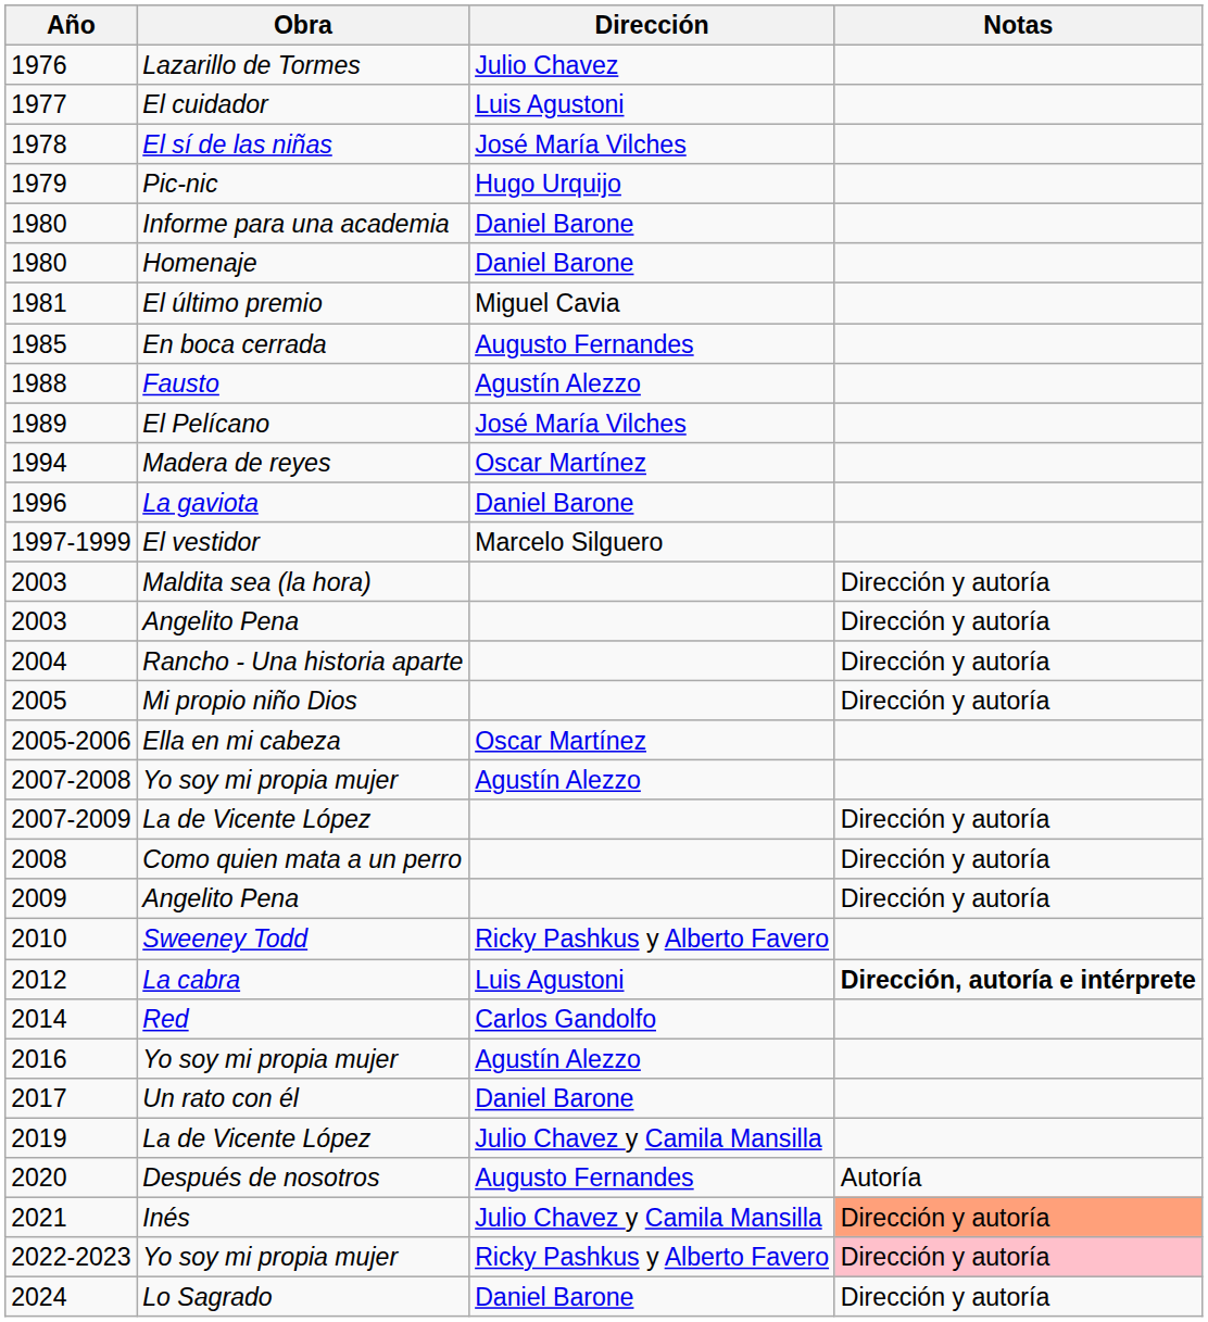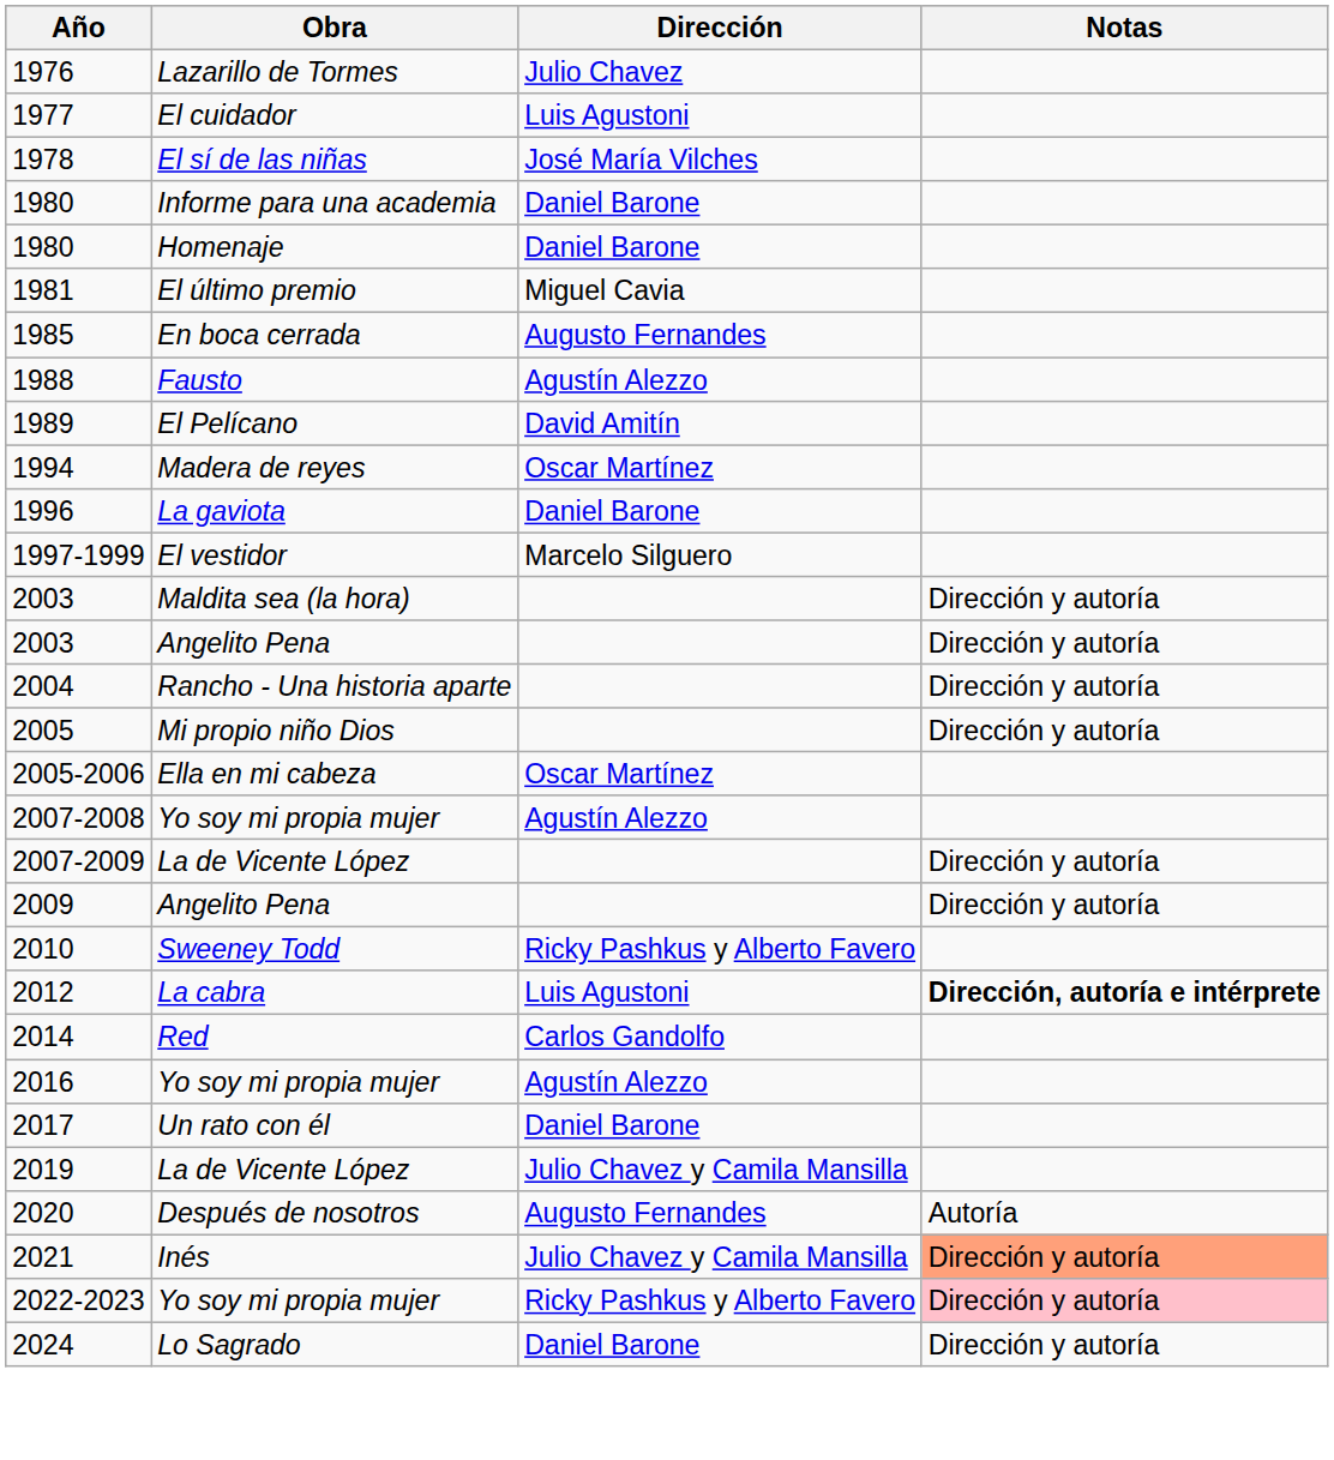 <table class="wikitable" style="font-size: 95%;">
 <tr bgcolor="#CCCCCC" align="center">
 <th>Año</th>
 <th>Obra</th>
 <th>Dirección</th>
 <th>Notas</th>
 </tr>
 <tr>
 <td>1976</td>
 <td><em>Lazarillo de Tormes </em></td>
 <td><a href='#'>Julio Chavez </a></td>
 <td></td>
 </tr>
 <tr>
 <td>1977</td>
 <td><em>El cuidador</em></td>
 <td><a href='#'>Luis Agustoni</a></td>
 <td></td>
 </tr>
 <tr>
 <td>1978</td>
 <td><em><a href='#'>El sí de las niñas</a></em></td>
 <td><a href='#'>José María Vilches</a></td>
-<td></td>
-</tr>
-<tr>
-<td>1979</td>
-<td><em>Pic-nic</em></td>
-<td><a href='#'>Hugo Urquijo</a></td>
 <td></td>
 </tr>
 <tr>
 <td>1980</td>
 <td><em>Informe para una academia</em></td>
 <td><a href='#'>Daniel Barone</a></td>
 <td></td>
 </tr>
 <tr>
 <td>1980</td>
 <td><em>Homenaje</em></td>
 <td><a href='#'>Daniel Barone</a></td>
 <td></td>
 </tr>
 <tr>
 <td>1981</td>
 <td><em>El último premio</em></td>
 <td>Miguel Cavia</td>
 <td></td>
 </tr>
 <tr>
 <td>1985</td>
 <td><em>En boca cerrada</em></td>
 <td><a href='#'>Augusto Fernandes</a></td>
 <td></td>
 </tr>
 <tr>
 <td>1988</td>
 <td><em><a href='#'>Fausto</a></em></td>
 <td><a href='#'>Agustín Alezzo</a></td>
 <td></td>
 </tr>
 <tr>
 <td>1989</td>
 <td><em>El Pelícano </em></td>
-<td><a href='#'>José María Vilches</a></td>
+<td><a href='#'>David Amitín</a></td>
 <td></td>
 </tr>
 <tr>
 <td>1994</td>
 <td><em>Madera de reyes</em></td>
 <td><a href='#'>Oscar Martínez</a></td>
 <td></td>
 </tr>
 <tr>
 <td>1996</td>
 <td><em><a href='#'>La gaviota</a></em></td>
 <td><a href='#'>Daniel Barone</a></td>
 <td></td>
 </tr>
 <tr>
 <td>1997-1999</td>
 <td><em>El vestidor</em></td>
 <td>Marcelo Silguero</td>
 <td></td>
 </tr>
 <tr>
 <td>2003</td>
 <td><em>Maldita sea (la hora)</em></td>
 <td></td>
 <td>Dirección y autoría</td>
 </tr>
 <tr>
 <td>2003</td>
 <td><em>Angelito Pena</em></td>
 <td></td>
 <td>Dirección y autoría</td>
 </tr>
 <tr>
 <td>2004</td>
 <td><em>Rancho - Una historia aparte</em></td>
 <td></td>
 <td>Dirección y autoría</td>
 </tr>
 <tr>
 <td>2005</td>
 <td><em>Mi propio niño Dios</em></td>
 <td></td>
 <td>Dirección y autoría</td>
 </tr>
 <tr>
 <td>2005-2006</td>
 <td><em>Ella en mi cabeza</em></td>
 <td><a href='#'>Oscar Martínez</a></td>
 <td></td>
 </tr>
 <tr>
 <td>2007-2008</td>
 <td><em>Yo soy mi propia mujer</em></td>
 <td><a href='#'>Agustín Alezzo</a></td>
 <td></td>
 </tr>
 <tr>
 <td>2007-2009</td>
 <td><em>La de Vicente López</em></td>
-<td></td>
-<td>Dirección y autoría</td>
-</tr>
-<tr>
-<td>2008</td>
-<td><em>Como quien mata a un perro</em></td>
 <td></td>
 <td>Dirección y autoría</td>
 </tr>
 <tr>
 <td>2009</td>
 <td><em>Angelito Pena</em></td>
 <td></td>
 <td>Dirección y autoría</td>
 </tr>
 <tr>
 <td>2010</td>
 <td><em><a href='#'>Sweeney Todd </a></em></td>
 <td><a href='#'>Ricky Pashkus</a> y <a href='#'>Alberto Favero</a></td>
 <td></td>
 </tr>
 <tr>
 <td>2012</td>
 <td><em><a href='#'>La cabra</a></em></td>
 <td><a href='#'>Luis Agustoni</a></td>
 <td><strong>Dirección, autoría e intérprete</strong></td>
 </tr>
 <tr>
 <td>2014</td>
 <td><em><a href='#'>Red</a></em></td>
 <td><a href='#'>Carlos Gandolfo</a></td>
 <td></td>
 </tr>
 <tr>
 <td>2016</td>
 <td><em>Yo soy mi propia mujer</em></td>
 <td><a href='#'>Agustín Alezzo</a></td>
 <td></td>
 </tr>
 <tr>
 <td>2017</td>
 <td><em>Un rato con él</em></td>
 <td><a href='#'>Daniel Barone</a></td>
 <td></td>
 </tr>
 <tr>
 <td>2019</td>
 <td><em>La de Vicente López</em></td>
 <td><a href='#'>Julio Chavez </a> y <a href='#'>Camila Mansilla</a></td>
 <td></td>
 </tr>
 <tr>
 <td>2020</td>
 <td><em>Después de nosotros</em></td>
 <td><a href='#'>Augusto Fernandes</a></td>
 <td>Autoría</td>
 </tr>
 <tr>
 <td>2021</td>
 <td><em>Inés</em></td>
 <td><a href='#'>Julio Chavez </a> y <a href='#'>Camila Mansilla</a></td>
 <td style="background: lightsalmon;">Dirección y autoría</td>
 </tr>
 <tr>
 <td>2022-2023</td>
 <td><em>Yo soy mi propia mujer</em></td>
 <td><a href='#'>Ricky Pashkus</a> y <a href='#'>Alberto Favero</a></td>
 <td style="background: pink;">Dirección y autoría</td>
 </tr>
 <tr>
 <td>2024</td>
 <td><em>Lo Sagrado</em></td>
 <td><a href='#'>Daniel Barone</a></td>
 <td>Dirección y autoría</td>
 </tr>
 </table>
